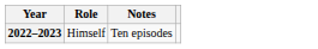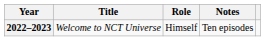 <table class="wikitable plainrowheaders sortable">
 <tr>
 <th scope="col">Year</th>
+<th scope="col">Title</th>
 <th scope="col">Role</th>
 <th scope="col" class="unsortable">Notes</th>
 <th scope="col" class="unsortable"></th>
 </tr>
 <tr>
 <th scope="row">2022–2023</th>
+<td><em>Welcome to NCT Universe</em></td>
 <td>Himself</td>
 <td>Ten episodes</td>
 <td></td>
 </tr>
 </table>
